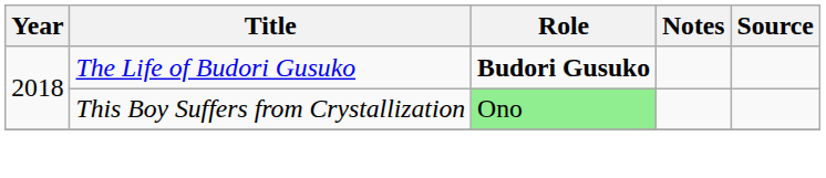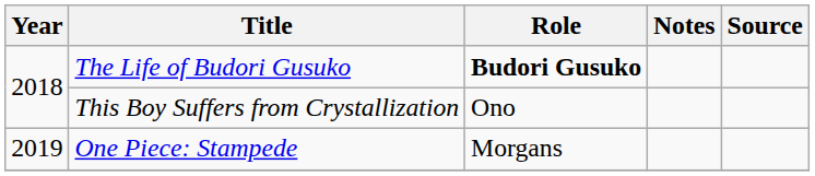 <table class="wikitable sortable plainrowheaders">
 <tr>
 <th>Year</th>
 <th>Title</th>
 <th>Role</th>
 <th class="unsortable">Notes</th>
 <th class="unsortable">Source</th>
 </tr>
 <tr>
 <td rowspan="2">2018</td>
 <td><em><a href='#'>The Life of Budori Gusuko</a></em></td>
 <td><strong>Budori Gusuko</strong></td>
 <td></td>
 <td></td>
 </tr>
 <tr>
 <td><em>This Boy Suffers from Crystallization</em></td>
-<td style="background: lightgreen;">Ono</td>
+<td>Ono</td>
+<td></td>
+<td></td>
+</tr>
+<tr>
+<td>2019</td>
+<td><em><a href='#'>One Piece: Stampede</a></em></td>
+<td>Morgans</td>
 <td></td>
 <td></td>
 </tr>
 <tr>
 </tr>
 </table>
